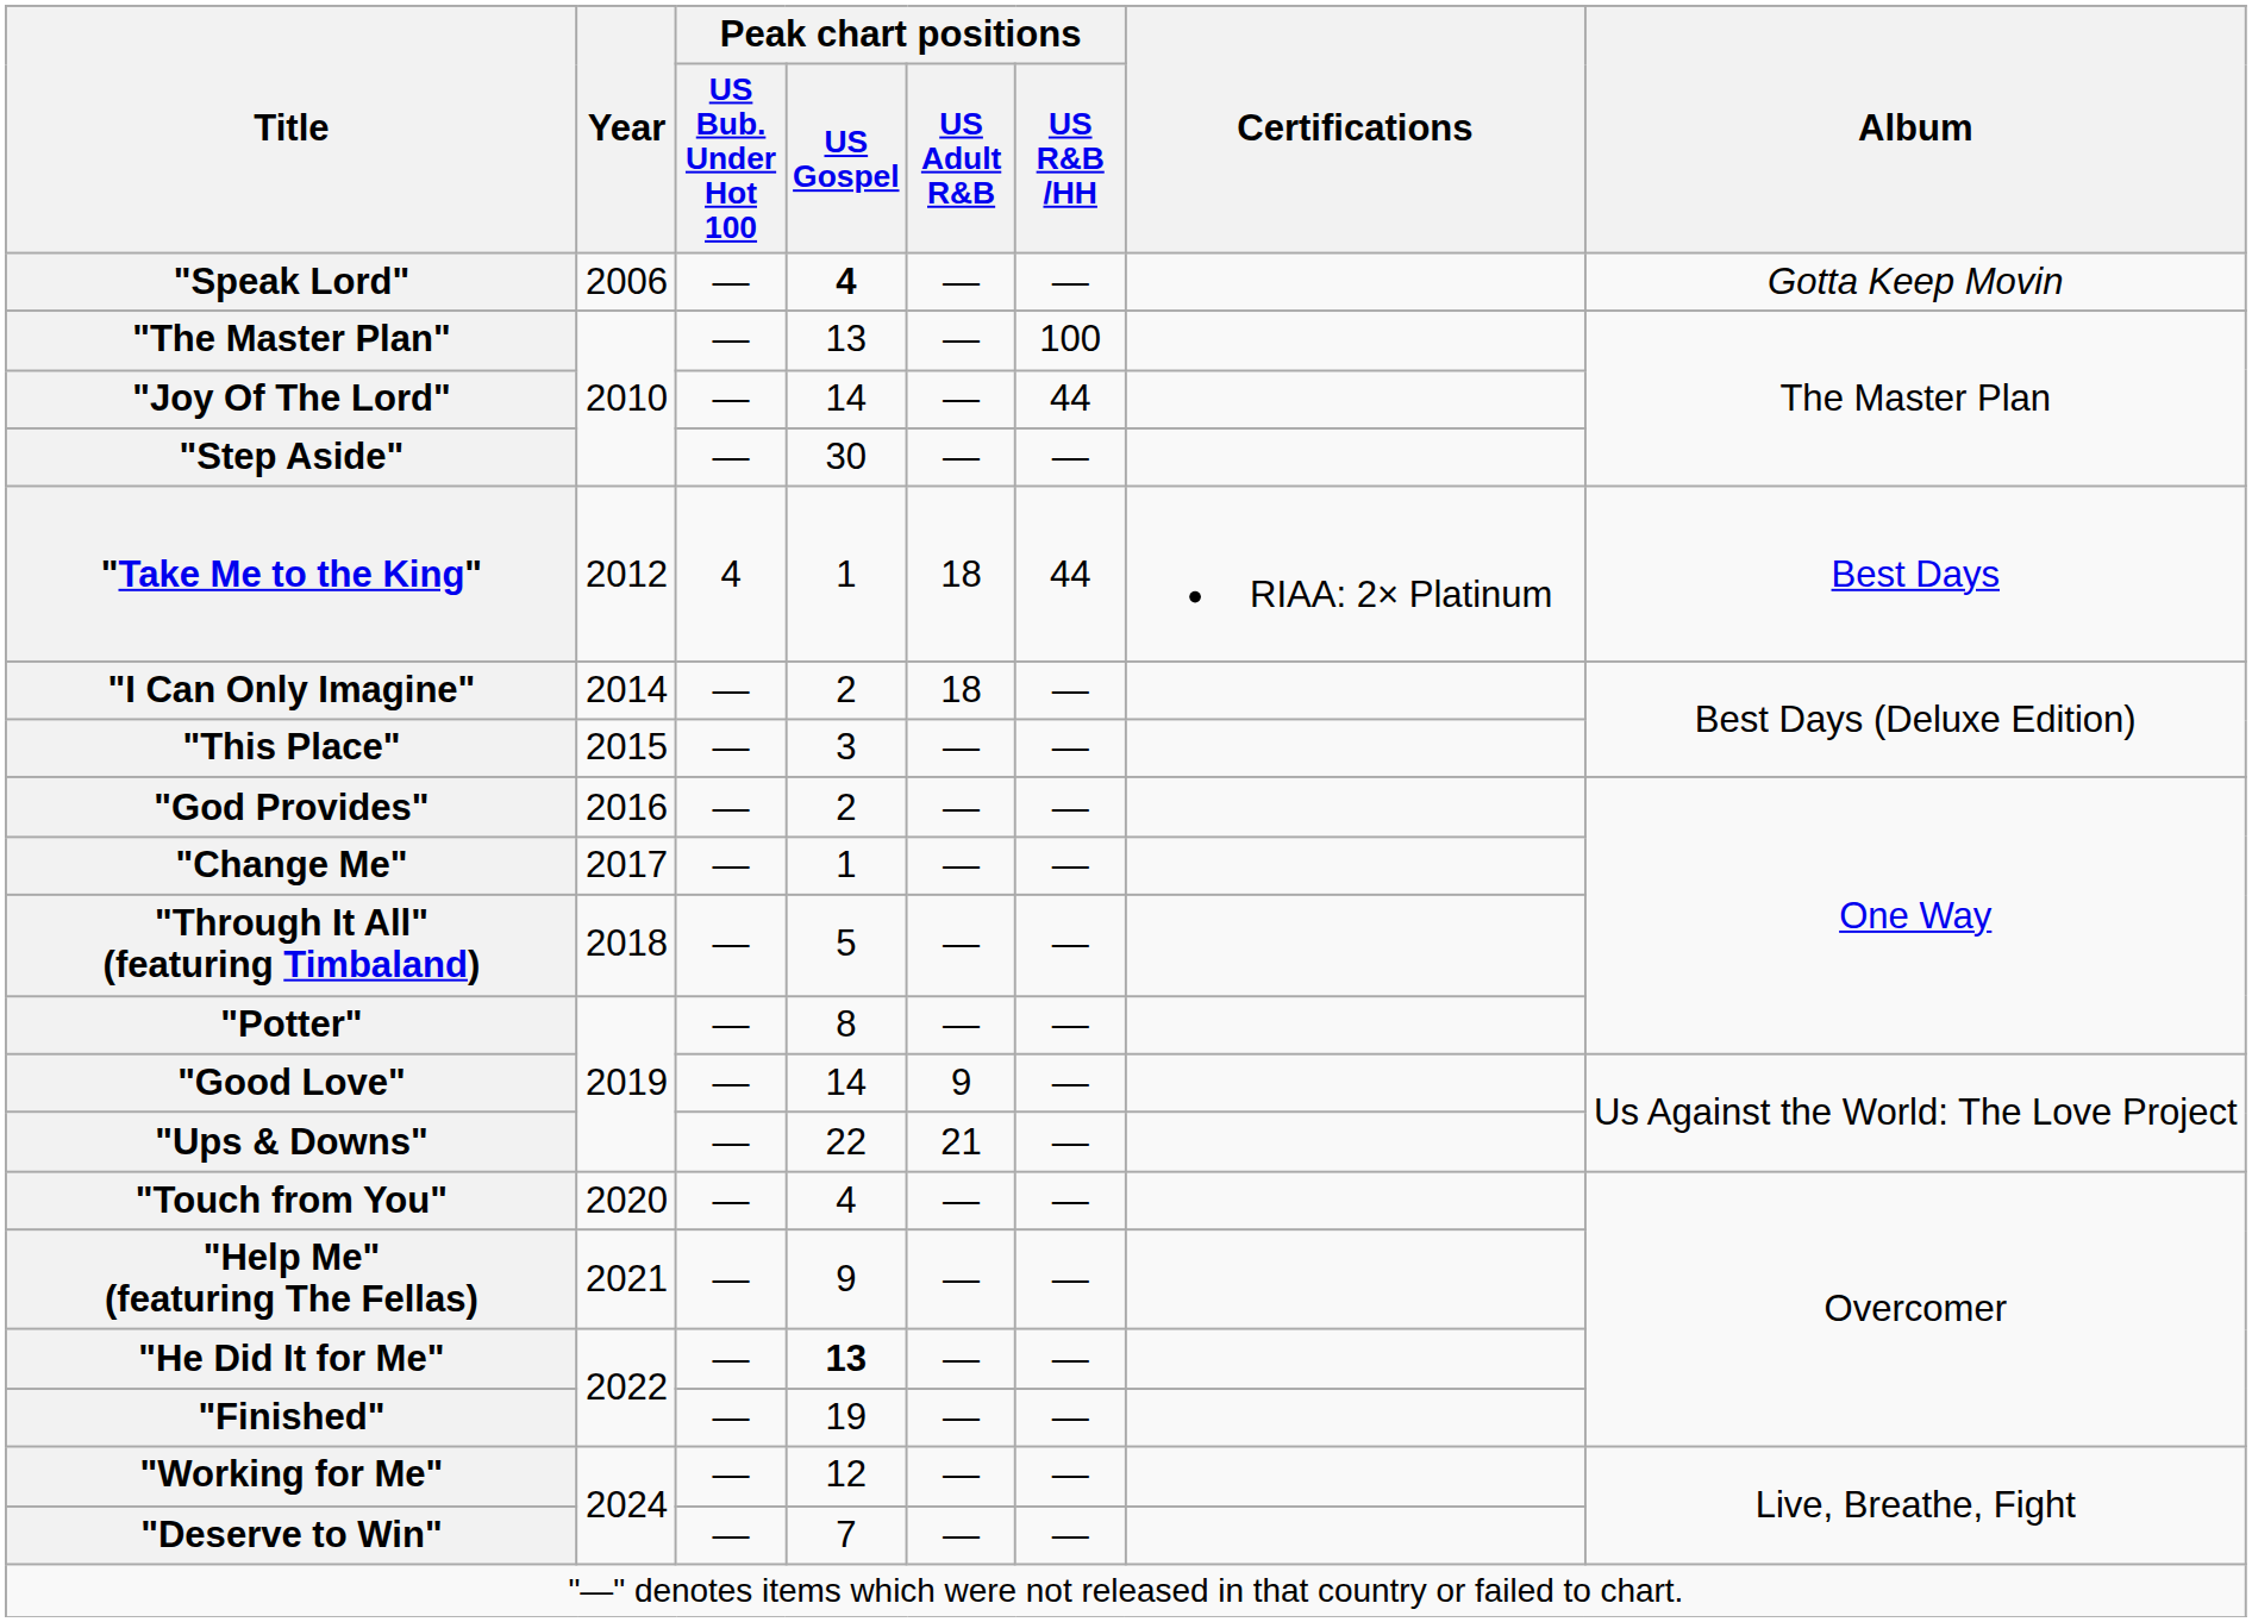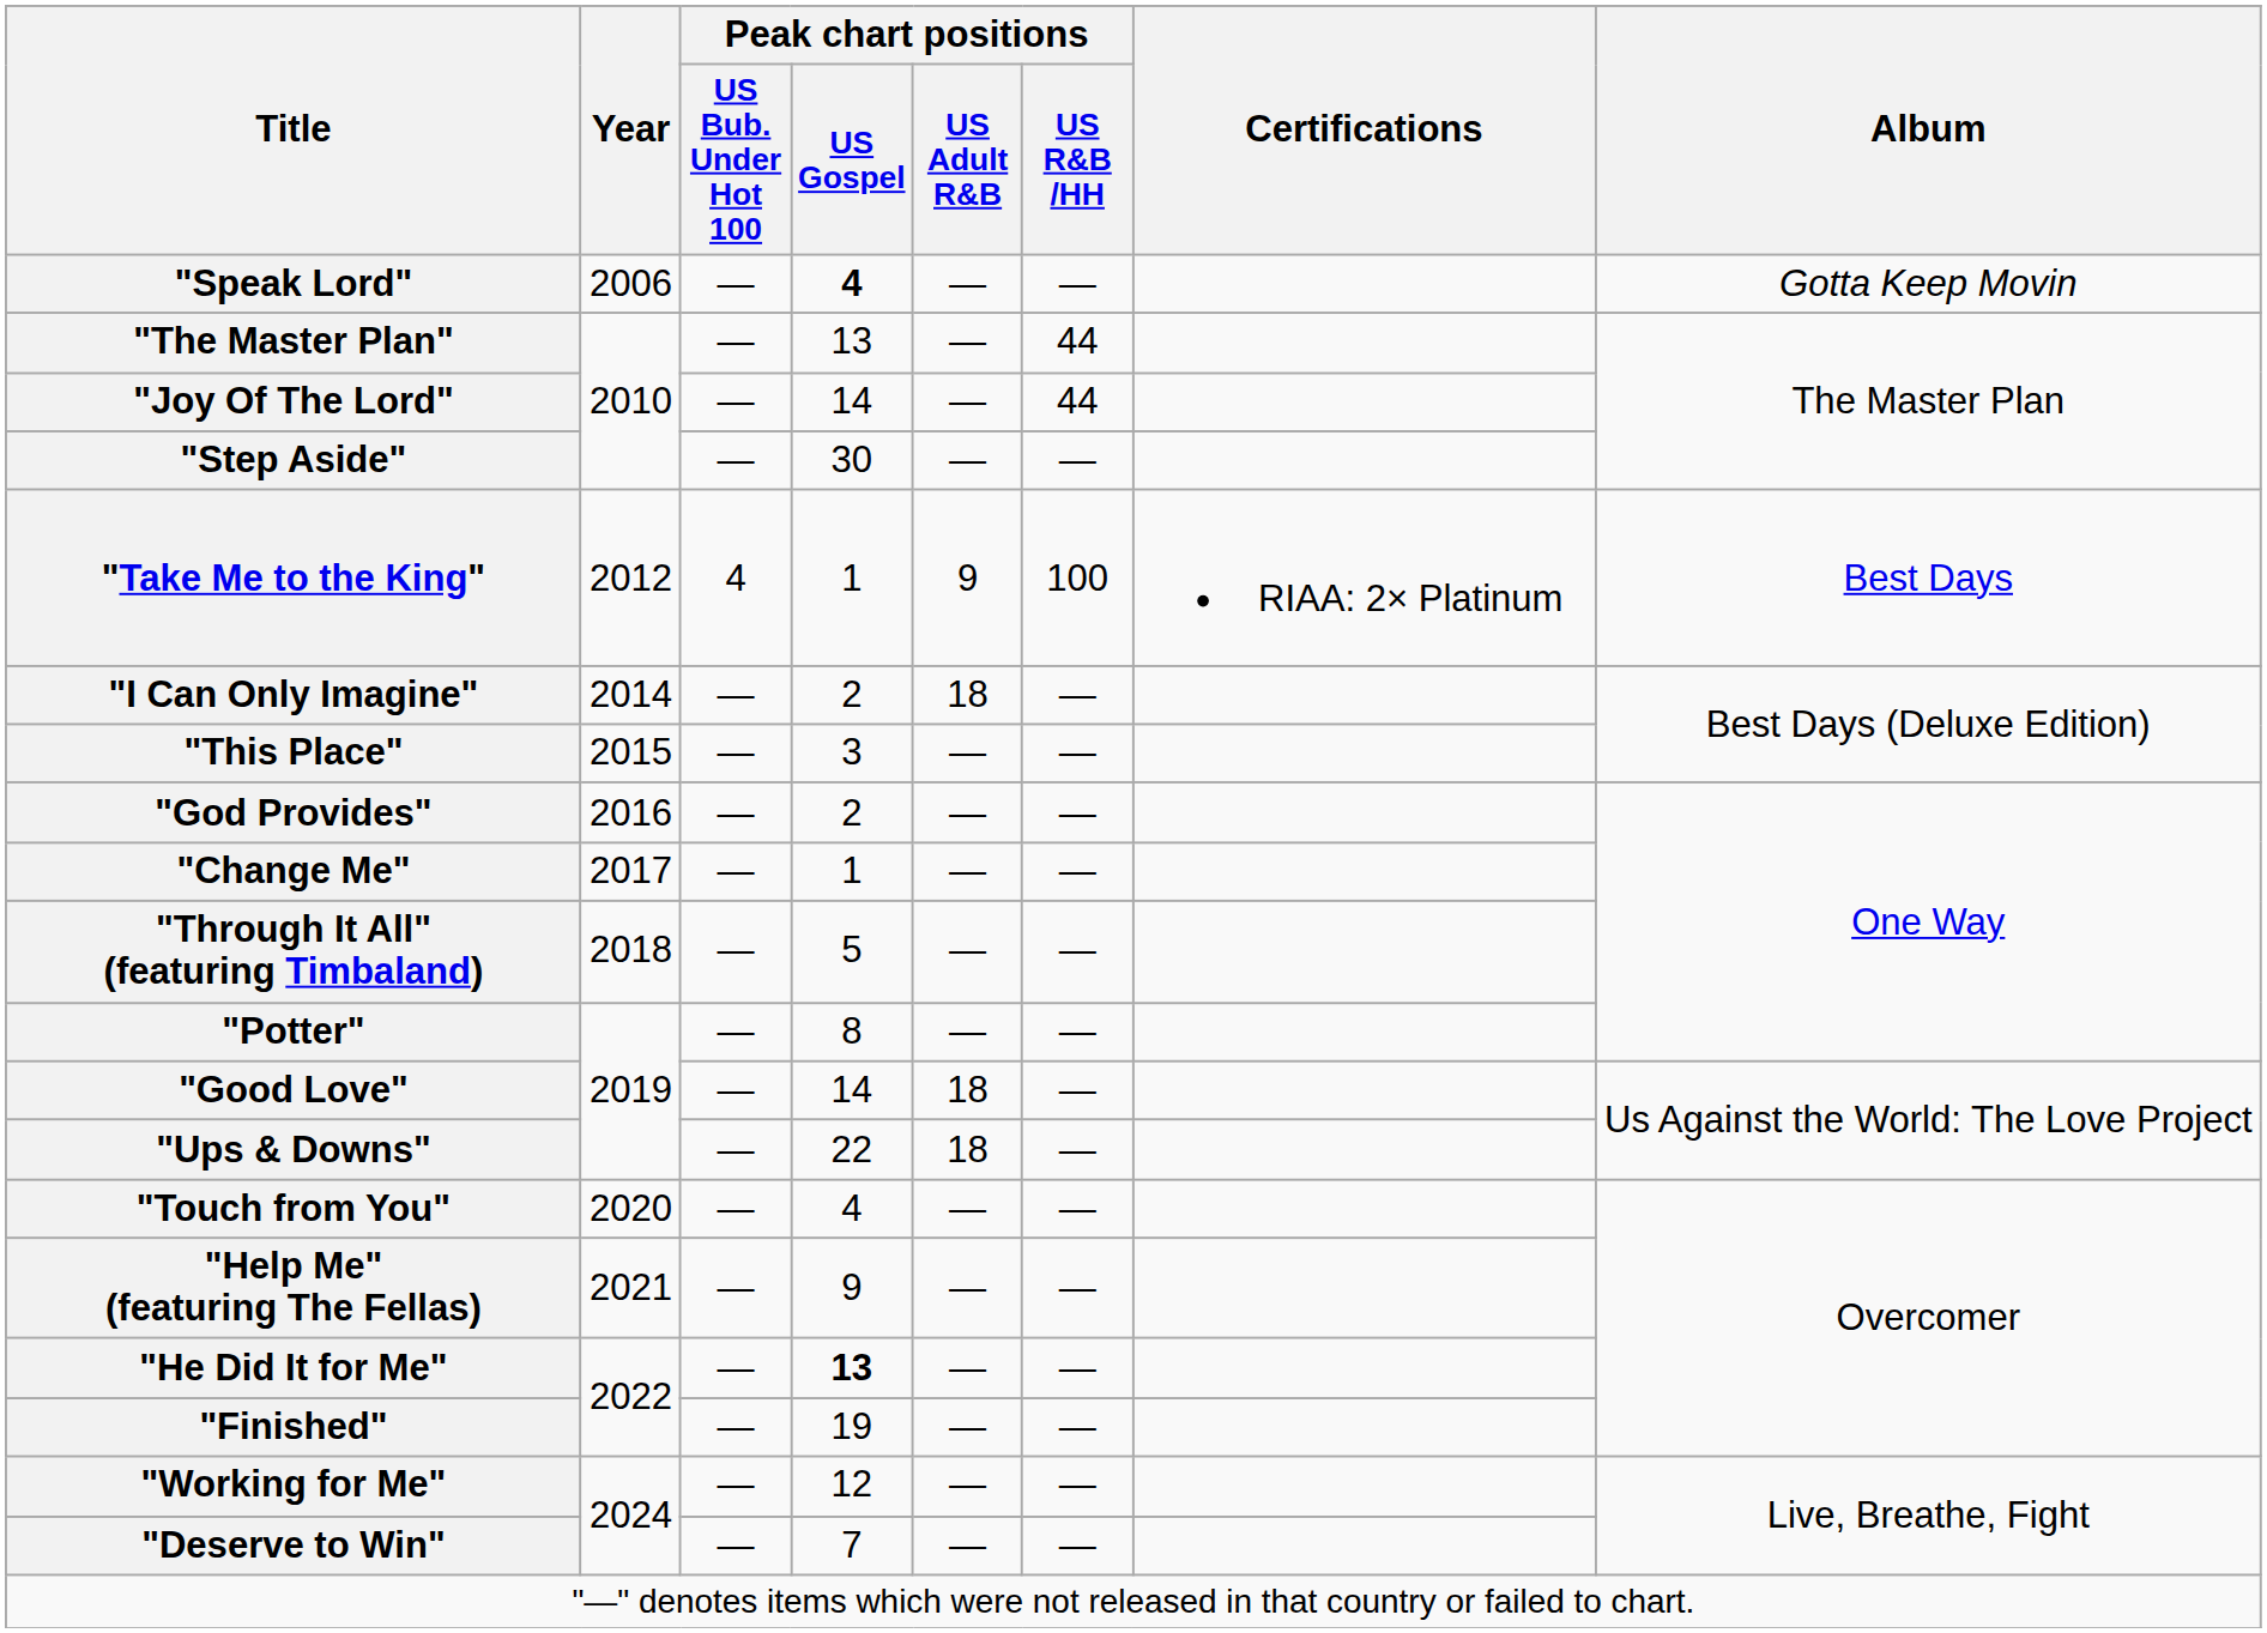 <table class="wikitable plainrowheaders" style="text-align:center;" border="1">
 <tr>
 <th scope="col" rowspan="2" style="width:15em;">Title</th>
 <th scope="col" rowspan="2">Year</th>
 <th scope="col" colspan="4">Peak chart positions</th>
 <th scope="col" rowspan="2" style="width:12em;">Certifications</th>
 <th scope="col" rowspan="2">Album</th>
 </tr>
 <tr>
 <th scope="col" style="width:3em;font-size:85%;"><a href='#'>US<br>Bub.<br>Under<br>Hot<br>100</a><br></th>
 <th scope="col" style="width:3em;font-size:85%;"><a href='#'>US<br>Gospel</a><br></th>
 <th scope="col" style="width:3em;font-size:85%;"><a href='#'>US<br>Adult R&B</a><br></th>
 <th scope="col" style="width:3em;font-size:85%;"><a href='#'>US R&B<br>/HH</a><br></th>
 </tr>
 <tr>
 <th scope="row">"Speak Lord"</th>
 <td rowspan="1">2006</td>
 <td>—</td>
 <td><strong>4</strong></td>
 <td>—</td>
 <td>—</td>
 <td></td>
 <td rowspan="1"><em>Gotta Keep Movin<strong></td>
 </tr>
 <tr>
 <th scope="row">"The Master Plan"</th>
 <td rowspan="3">2010</td>
 <td>—</td>
 <td>13</td>
 <td>—</td>
-<td>100</td>
+<td>44</td>
 <td></td>
 <td rowspan="3"></em>The Master Plan<em></td>
 </tr>
 <tr>
 <th scope="row">"Joy Of The Lord"</th>
 <td>—</td>
 <td>14</td>
 <td>—</td>
 <td>44</td>
 <td></td>
 </tr>
 <tr>
 <th scope="row">"Step Aside"</th>
 <td>—</td>
 <td>30</td>
 <td>—</td>
 <td>—</td>
 <td></td>
 </tr>
 <tr>
 <th scope="row">"<a href='#'>Take Me to the King</a>"</th>
 <td rowspan="1">2012</td>
 <td>4</td>
 <td>1</td>
-<td>18</td>
-<td>44</td>
+<td>9</td>
+<td>100</td>
 <td><br><ul><li>RIAA: 2× Platinum</li></ul></td>
 <td rowspan="1"></em><a href='#'>Best Days</a><em></td>
 </tr>
 <tr>
 <th scope="row">"I Can Only Imagine"</th>
 <td rowspan="1">2014</td>
 <td>—</td>
 <td>2</td>
 <td>18</td>
 <td>—</td>
 <td></td>
 <td rowspan="2"></em>Best Days (Deluxe Edition)<em></td>
 </tr>
 <tr>
 <th scope="row">"This Place"</th>
 <td rowspan="1">2015</td>
 <td>—</td>
 <td>3</td>
 <td>—</td>
 <td>—</td>
 <td></td>
 </tr>
 <tr>
 <th scope="row">"God Provides"</th>
 <td rowspan="1">2016</td>
 <td>—</td>
 <td>2</td>
 <td>—</td>
 <td>—</td>
 <td></td>
 <td rowspan="4"></em><a href='#'>One Way</a><em></td>
 </tr>
 <tr>
 <th scope="row">"Change Me"</th>
 <td rowspan="1">2017</td>
 <td>—</td>
 <td>1</td>
 <td>—</td>
 <td>—</td>
 <td></td>
 </tr>
 <tr>
 <th scope="row">"Through It All" <br><span>(featuring <a href='#'>Timbaland</a>)</span></th>
 <td>2018</td>
 <td>—</td>
 <td>5</td>
 <td>—</td>
 <td>—</td>
 <td></td>
 </tr>
 <tr>
 <th scope="row">"Potter"</th>
 <td rowspan="3">2019</td>
 <td>—</td>
 <td>8</td>
 <td>—</td>
 <td>—</td>
 <td></td>
 </tr>
 <tr>
 <th scope="row">"Good Love"</th>
 <td>—</td>
 <td>14</td>
-<td>9</td>
+<td>18</td>
 <td>—</td>
 <td></td>
 <td rowspan="2"></em>Us Against the World: The Love Project<em></td>
 </tr>
 <tr>
 <th scope="row">"Ups & Downs"</th>
 <td>—</td>
 <td>22</td>
-<td>21</td>
+<td>18</td>
 <td>—</td>
 <td></td>
 </tr>
 <tr>
 <th scope="row">"Touch from You"</th>
 <td rowspan="1">2020</td>
 <td>—</td>
 <td>4</td>
 <td>—</td>
 <td>—</td>
 <td></td>
 <td rowspan="4"></em>Overcomer<em></td>
 </tr>
 <tr>
 <th scope="row">"Help Me" <br><span>(featuring The Fellas)</span></th>
 <td rowspan="1">2021</td>
 <td>—</td>
 <td>9</td>
 <td>—</td>
 <td>—</td>
 <td></td>
 </tr>
 <tr>
 <th scope="row">"He Did It for Me"</th>
 <td rowspan="2">2022</td>
 <td>—</td>
 <td><strong>13</strong></td>
 <td>—</td>
 <td>—</td>
 <td></td>
 </tr>
 <tr>
 <th scope="row">"Finished"</th>
 <td>—</td>
 <td>19</td>
 <td>—</td>
 <td>—</td>
 </tr>
 <tr>
 <th scope="row">"Working for Me"</th>
 <td rowspan="2">2024</td>
 <td>—</td>
 <td>12</td>
 <td>—</td>
 <td>—</td>
 <td></td>
 <td rowspan="2"></em>Live, Breathe, Fight<em></td>
 </tr>
 <tr>
 <th scope="row">"Deserve to Win"</th>
 <td>—</td>
 <td>7</td>
 <td>—</td>
 <td>—</td>
 <td></td>
 </tr>
 <tr>
 <td colspan="10" align="center" style="font-size:90%;">"—" denotes items which were not released in that country or failed to chart.</td>
 </tr>
 </table>
